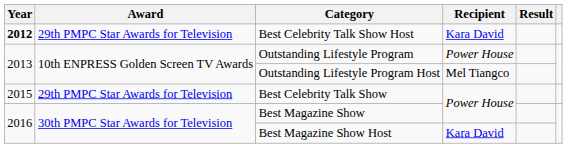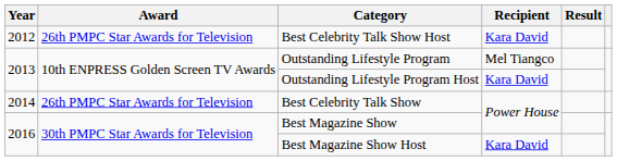 <table class="wikitable">
 <tr>
 <th>Year</th>
 <th>Award</th>
 <th>Category</th>
 <th>Recipient</th>
 <th>Result</th>
 <th></th>
 </tr>
 <tr>
-<td><strong>2012</strong></td>
-<td><a href='#'>29th PMPC Star Awards for Television</a></td>
+<td>2012</td>
+<td><a href='#'>26th PMPC Star Awards for Television</a></td>
 <td>Best Celebrity Talk Show Host</td>
 <td><a href='#'>Kara David</a></td>
 <td></td>
 <td></td>
 </tr>
 <tr>
 <td rowspan=2>2013</td>
 <td rowspan=2>10th ENPRESS Golden Screen TV Awards</td>
 <td>Outstanding Lifestyle Program</td>
-<td><em>Power House</em></td>
+<td>Mel Tiangco</td>
 <td></td>
 <td rowspan=2></td>
 </tr>
 <tr>
 <td>Outstanding Lifestyle Program Host</td>
-<td>Mel Tiangco</td>
+<td><a href='#'>Kara David</a></td>
 <td></td>
 </tr>
 <tr>
-<td>2015</td>
-<td><a href='#'>29th PMPC Star Awards for Television</a></td>
+<td>2014</td>
+<td><a href='#'>26th PMPC Star Awards for Television</a></td>
 <td>Best Celebrity Talk Show</td>
 <td rowspan=2><em>Power House</em></td>
 <td></td>
 <td></td>
 </tr>
 <tr>
 <td rowspan=2>2016</td>
 <td rowspan=2><a href='#'>30th PMPC Star Awards for Television</a></td>
 <td>Best Magazine Show</td>
 <td></td>
 <td rowspan=2></td>
 </tr>
 <tr>
 <td>Best Magazine Show Host</td>
 <td><a href='#'>Kara David</a></td>
 <td></td>
 </tr>
 </table>
